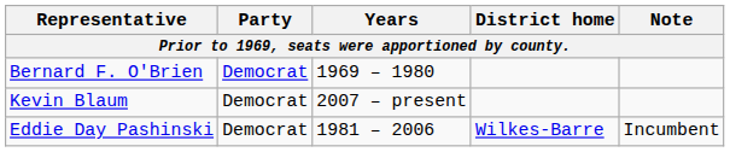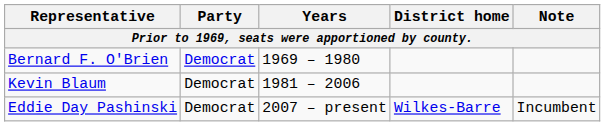 <table class=wikitable>
 <tr valign=bottom>
 <th>Representative</th>
 <th>Party</th>
 <th>Years</th>
 <th>District home</th>
 <th>Note</th>
 </tr>
 <tr>
 <th colspan=5 style="font-size: 80%;"><em>Prior to 1969, seats were apportioned by county.</em></th>
 </tr>
 <tr>
 <td><a href='#'>Bernard F. O'Brien</a></td>
 <td><a href='#'>Democrat</a></td>
 <td>1969 – 1980</td>
 <td></td>
 <td></td>
 </tr>
 <tr>
 <td><a href='#'>Kevin Blaum</a></td>
 <td>Democrat</td>
-<td>2007 – present</td>
+<td>1981 – 2006</td>
 <td></td>
 <td></td>
 </tr>
 <tr>
 <td><a href='#'>Eddie Day Pashinski</a></td>
 <td>Democrat</td>
-<td>1981 – 2006</td>
+<td>2007 – present</td>
 <td><a href='#'>Wilkes-Barre</a></td>
 <td>Incumbent</td>
 </tr>
 </table>
